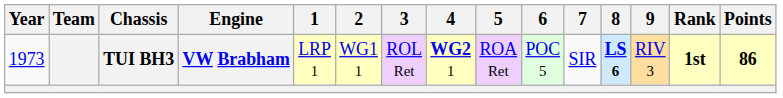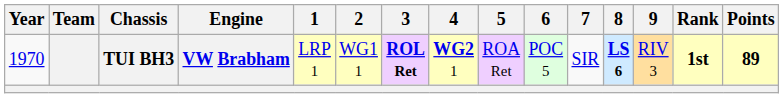 <table class="wikitable" style="text-align:center; font-size:90%">
 <tr>
 <th>Year</th>
 <th>Team</th>
 <th>Chassis</th>
 <th>Engine</th>
 <th>1</th>
 <th>2</th>
 <th>3</th>
 <th>4</th>
 <th>5</th>
 <th>6</th>
 <th>7</th>
 <th>8</th>
 <th>9</th>
 <th>Rank</th>
 <th>Points</th>
 </tr>
 <tr>
-<td><a href='#'>1973</a></td>
+<td><a href='#'>1970</a></td>
 <th></th>
 <th>TUI BH3</th>
 <th><a href='#'>VW</a> <a href='#'>Brabham</a></th>
 <td style="background:#FFFFBF;"><a href='#'>LRP</a><br><small>1</small></td>
 <td style="background:#FFFFBF;"><a href='#'>WG1</a><br><small>1</small></td>
-<td style="background:#EFCFFF;"><a href='#'>ROL</a><br><small>Ret</small></td>
+<td style="background:#EFCFFF;"><strong><a href='#'>ROL</a><br><small>Ret</small></strong></td>
 <td style="background:#FFFFBF;"><strong><a href='#'>WG2</a></strong><br><small>1</small></td>
 <td style="background:#EFCFFF;"><a href='#'>ROA</a><br><small>Ret</small></td>
 <td style="background:#DFFFDF;"><a href='#'>POC</a><br><small>5</small></td>
 <td><a href='#'>SIR</a><br><small></small></td>
 <td style="background:#CFEAFF;"><strong><a href='#'>LS</a><br><small>6</small></strong></td>
 <td style="background:#FFDF9F;"><a href='#'>RIV</a><br><small>3</small></td>
 <td style="background:#FFFFBF;"><strong>1st</strong></td>
-<td style="background:#FFFFBF;"><strong>86</strong></td>
+<td style="background:#FFFFBF;"><strong>89</strong></td>
 </tr>
 <tr>
 <th colspan="16"></th>
 </tr>
 </table>
